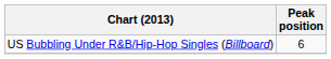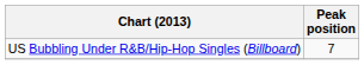 <table class="wikitable sortable plainrowheaders" style="text-align:center;">
 <tr>
 <th scope="col">Chart (2013)</th>
 <th scope="col">Peak<br>position</th>
 </tr>
 <tr>
 <td scope="row">US <a href='#'>Bubbling Under R&B/Hip-Hop Singles</a> (<em><a href='#'>Billboard</a></em>)</td>
-<td align="center">6</td>
+<td align="center">7</td>
 </tr>
 <tr>
 </tr>
 </table>
